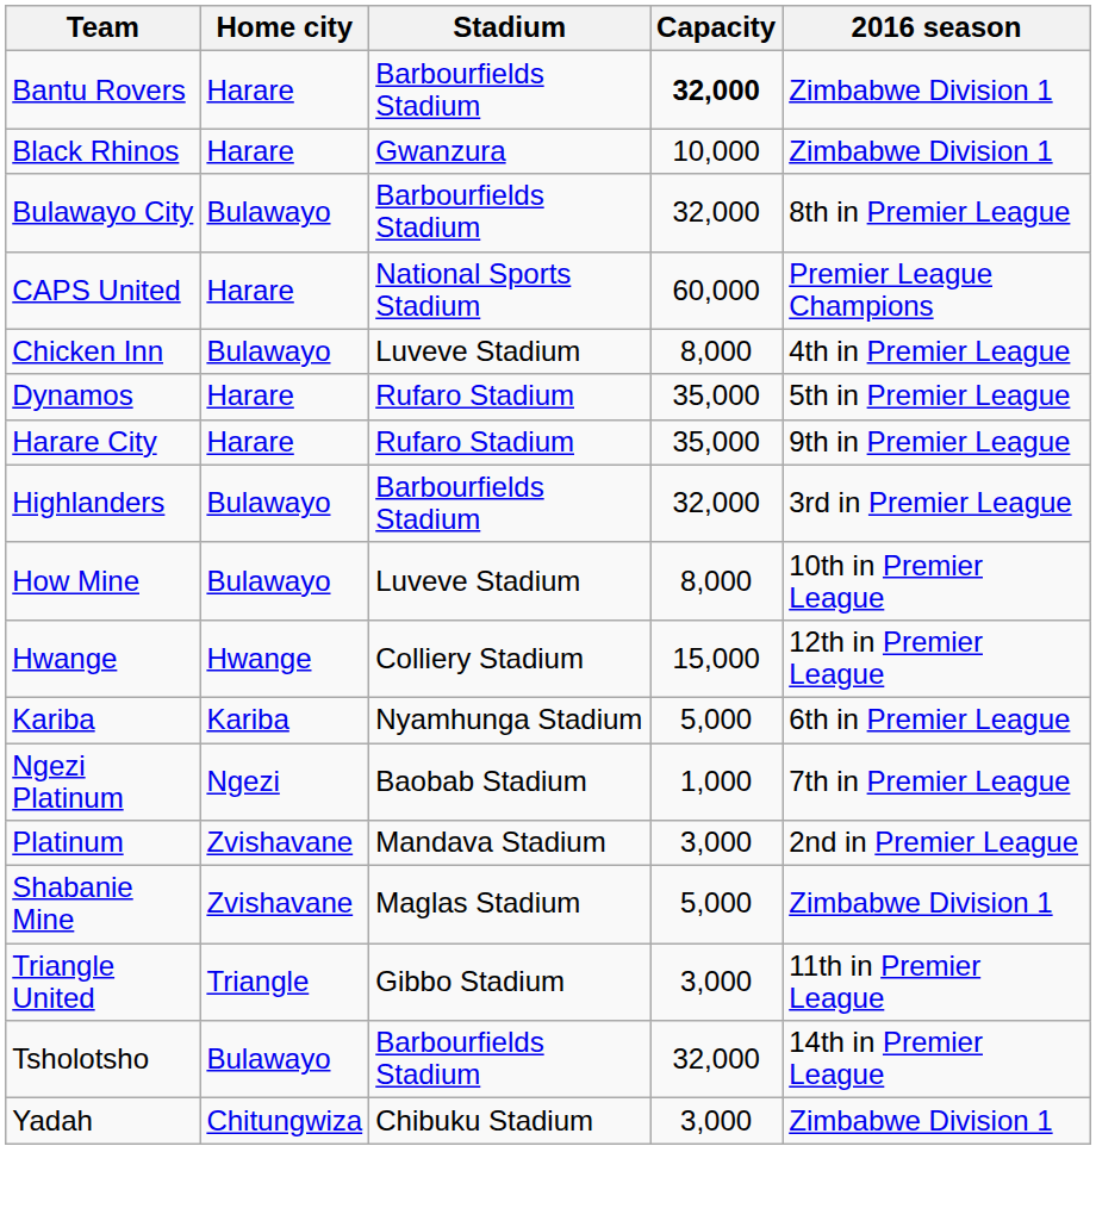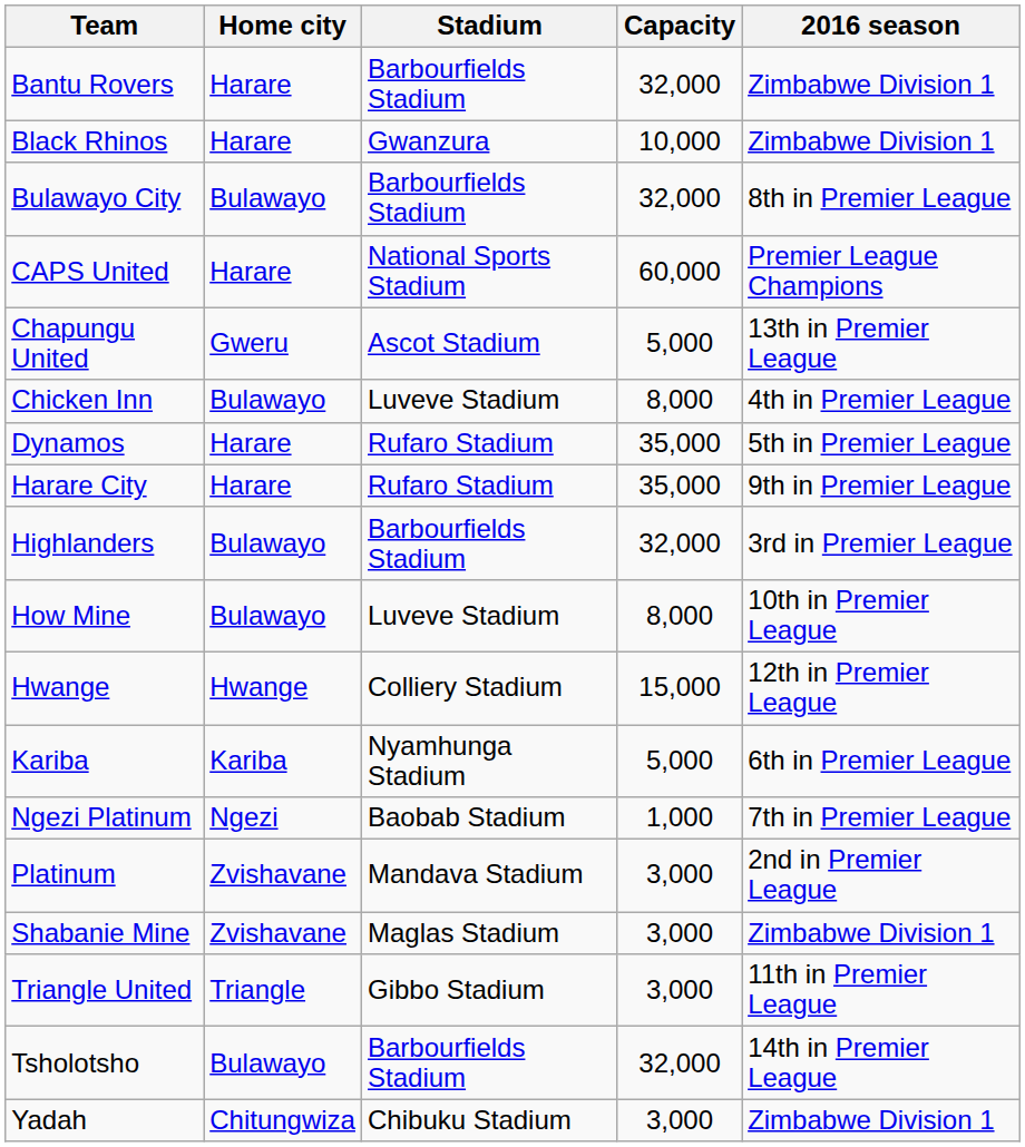 <table class="wikitable sortable">
 <tr>
 <th>Team</th>
 <th>Home city</th>
 <th>Stadium</th>
 <th>Capacity</th>
 <th>2016 season</th>
 </tr>
 <tr>
 <td><a href='#'>Bantu Rovers</a></td>
 <td><a href='#'>Harare</a></td>
 <td><a href='#'>Barbourfields Stadium</a></td>
-<td align="center"><strong>32,000</strong></td>
+<td align="center">32,000</td>
 <td><a href='#'>Zimbabwe Division 1</a></td>
 </tr>
 <tr>
 <td><a href='#'>Black Rhinos</a></td>
 <td><a href='#'>Harare</a></td>
 <td><a href='#'>Gwanzura</a></td>
 <td align="center">10,000</td>
 <td><a href='#'>Zimbabwe Division 1</a></td>
 </tr>
 <tr>
 <td><a href='#'>Bulawayo City</a></td>
 <td><a href='#'>Bulawayo</a></td>
 <td><a href='#'>Barbourfields Stadium</a></td>
 <td align="center">32,000</td>
 <td>8th in <a href='#'>Premier League</a></td>
 </tr>
 <tr>
 <td><a href='#'>CAPS United</a></td>
 <td><a href='#'>Harare</a></td>
 <td><a href='#'>National Sports Stadium</a></td>
 <td align="center">60,000</td>
 <td><a href='#'>Premier League Champions</a></td>
+</tr>
+<tr>
+<td><a href='#'>Chapungu United</a></td>
+<td><a href='#'>Gweru</a></td>
+<td><a href='#'>Ascot Stadium</a></td>
+<td align="center">5,000</td>
+<td>13th in <a href='#'>Premier League</a></td>
 </tr>
 <tr>
 <td><a href='#'>Chicken Inn</a></td>
 <td><a href='#'>Bulawayo</a></td>
 <td>Luveve Stadium</td>
 <td align="center">8,000</td>
 <td>4th in <a href='#'>Premier League</a></td>
 </tr>
 <tr>
 <td><a href='#'>Dynamos</a></td>
 <td><a href='#'>Harare</a></td>
 <td><a href='#'>Rufaro Stadium</a></td>
 <td align="center">35,000</td>
 <td>5th in <a href='#'>Premier League</a></td>
 </tr>
 <tr>
 <td><a href='#'>Harare City</a></td>
 <td><a href='#'>Harare</a></td>
 <td><a href='#'>Rufaro Stadium</a></td>
 <td align="center">35,000</td>
 <td>9th in <a href='#'>Premier League</a></td>
 </tr>
 <tr>
 <td><a href='#'>Highlanders</a></td>
 <td><a href='#'>Bulawayo</a></td>
 <td><a href='#'>Barbourfields Stadium</a></td>
 <td align="center">32,000</td>
 <td>3rd in <a href='#'>Premier League</a></td>
 </tr>
 <tr>
 <td><a href='#'>How Mine</a></td>
 <td><a href='#'>Bulawayo</a></td>
 <td>Luveve Stadium</td>
 <td align="center">8,000</td>
 <td>10th in <a href='#'>Premier League</a></td>
 </tr>
 <tr>
 <td><a href='#'>Hwange</a></td>
 <td><a href='#'>Hwange</a></td>
 <td>Colliery Stadium</td>
 <td align="center">15,000</td>
 <td>12th in <a href='#'>Premier League</a></td>
 </tr>
 <tr>
 <td><a href='#'>Kariba</a></td>
 <td><a href='#'>Kariba</a></td>
 <td>Nyamhunga Stadium</td>
 <td align="center">5,000</td>
 <td>6th in <a href='#'>Premier League</a></td>
 </tr>
 <tr>
 <td><a href='#'>Ngezi Platinum</a></td>
 <td><a href='#'>Ngezi</a></td>
 <td>Baobab Stadium</td>
 <td align="center">1,000</td>
 <td>7th in <a href='#'>Premier League</a></td>
 </tr>
 <tr>
 <td><a href='#'>Platinum</a></td>
 <td><a href='#'>Zvishavane</a></td>
 <td>Mandava Stadium</td>
 <td align="center">3,000</td>
 <td>2nd in <a href='#'>Premier League</a></td>
 </tr>
 <tr>
 <td><a href='#'>Shabanie Mine</a></td>
 <td><a href='#'>Zvishavane</a></td>
 <td>Maglas Stadium</td>
-<td align="center">5,000</td>
+<td align="center">3,000</td>
 <td><a href='#'>Zimbabwe Division 1</a></td>
 </tr>
 <tr>
 <td><a href='#'>Triangle United</a></td>
 <td><a href='#'>Triangle</a></td>
 <td>Gibbo Stadium</td>
 <td align="center">3,000</td>
 <td>11th in <a href='#'>Premier League</a></td>
 </tr>
 <tr>
 <td>Tsholotsho</td>
 <td><a href='#'>Bulawayo</a></td>
 <td><a href='#'>Barbourfields Stadium</a></td>
 <td align="center">32,000</td>
 <td>14th in <a href='#'>Premier League</a></td>
 </tr>
 <tr>
 <td>Yadah</td>
 <td><a href='#'>Chitungwiza</a></td>
 <td>Chibuku Stadium</td>
 <td align="center">3,000</td>
 <td><a href='#'>Zimbabwe Division 1</a></td>
 </tr>
 </table>
